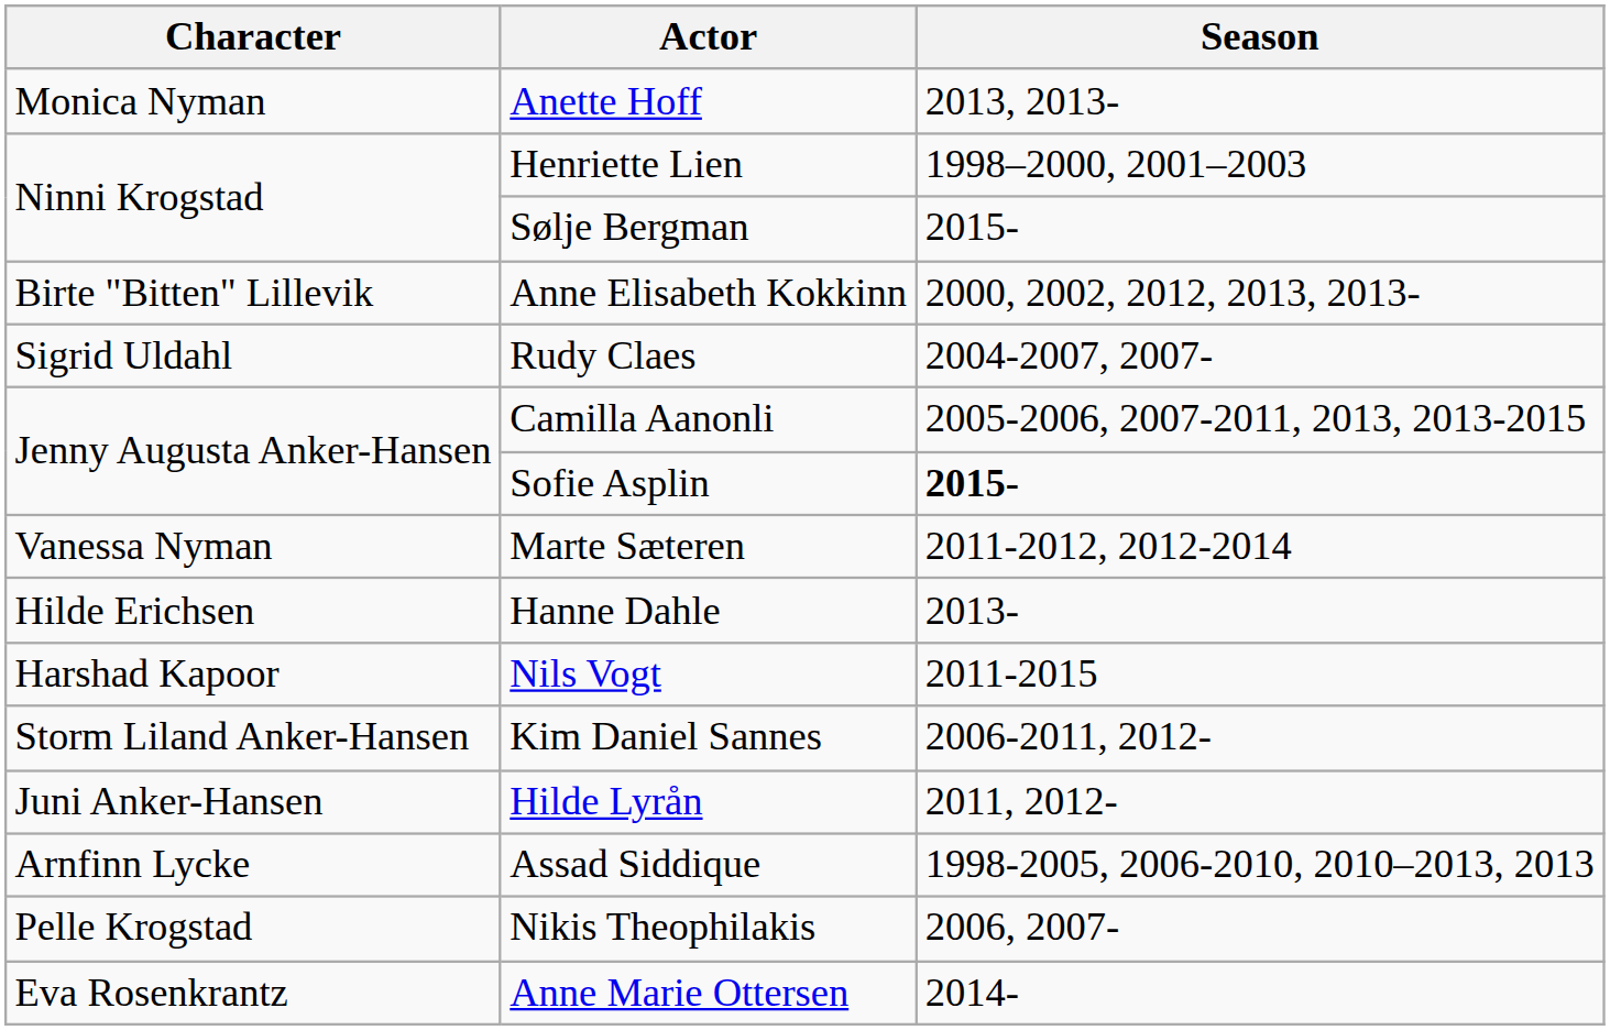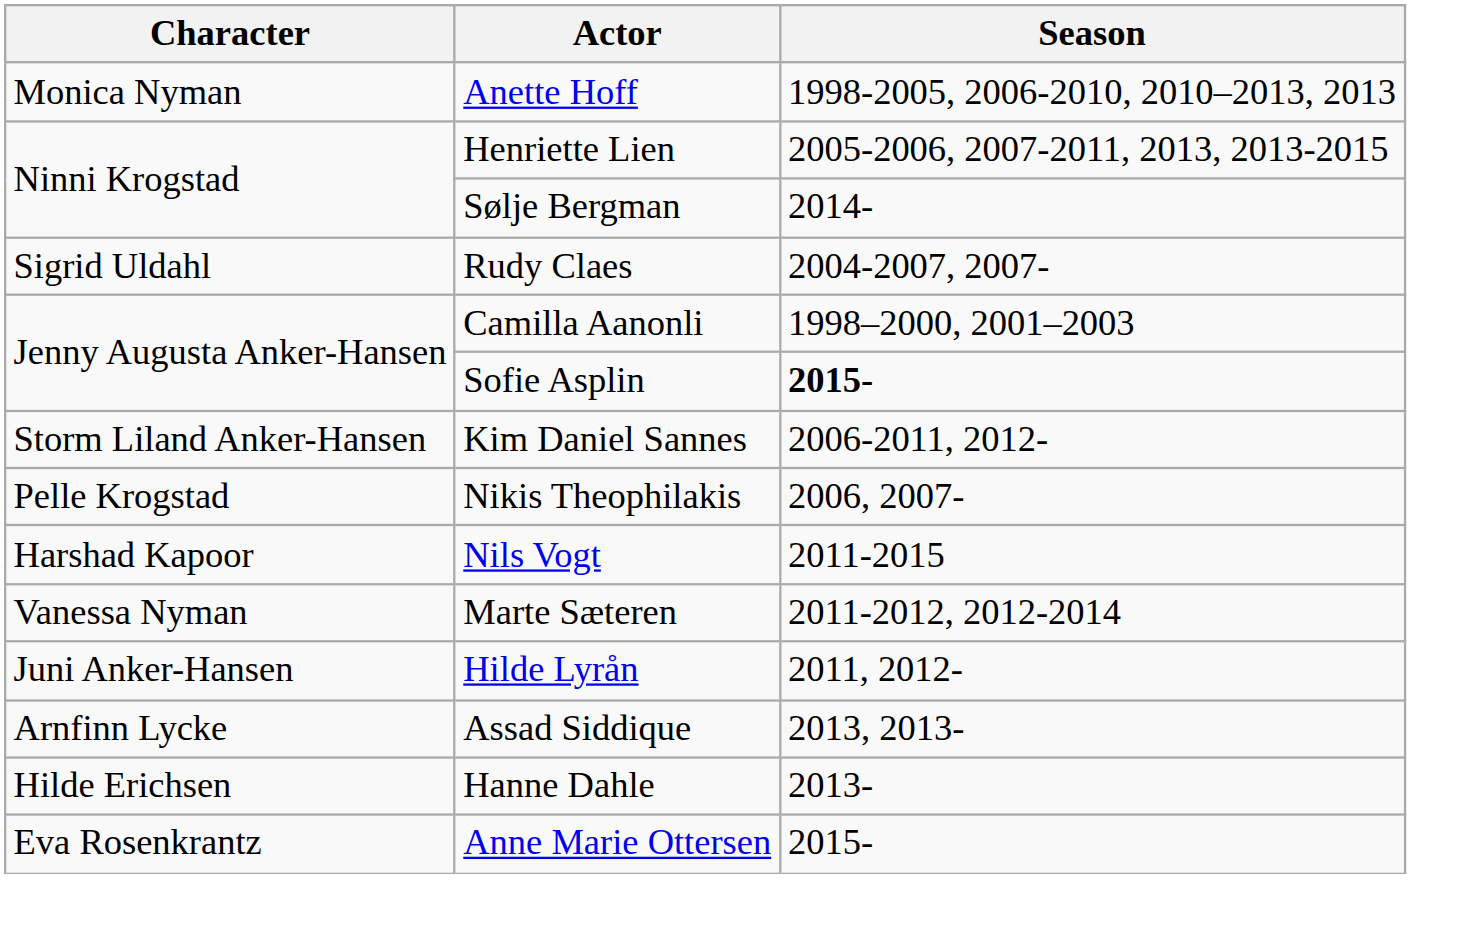 <table class="wikitable">
 <tr bgcolor="#CCCCCC">
 <th>Character</th>
 <th>Actor</th>
 <th>Season</th>
 </tr>
 <tr>
 <td>Monica Nyman</td>
 <td><a href='#'>Anette Hoff</a></td>
-<td>2013, 2013-</td>
+<td>1998-2005, 2006-2010, 2010–2013, 2013</td>
 </tr>
 <tr>
 <td rowspan="2">Ninni Krogstad</td>
 <td>Henriette Lien</td>
-<td>1998–2000, 2001–2003</td>
+<td>2005-2006, 2007-2011, 2013, 2013-2015</td>
 </tr>
 <tr>
 <td>Sølje Bergman</td>
-<td>2015-</td>
-</tr>
-<tr>
-<td>Birte "Bitten" Lillevik</td>
-<td>Anne Elisabeth Kokkinn</td>
-<td>2000, 2002, 2012, 2013, 2013-</td>
+<td>2014-</td>
 </tr>
 <tr>
 <td>Sigrid Uldahl</td>
 <td>Rudy Claes</td>
 <td>2004-2007, 2007-</td>
 </tr>
 <tr>
 <td rowspan="2">Jenny Augusta Anker-Hansen</td>
 <td>Camilla Aanonli</td>
-<td>2005-2006, 2007-2011, 2013, 2013-2015</td>
+<td>1998–2000, 2001–2003</td>
 </tr>
 <tr>
 <td>Sofie Asplin</td>
 <td><strong>2015-</strong></td>
 </tr>
 <tr>
-<td>Vanessa Nyman</td>
-<td>Marte Sæteren</td>
-<td>2011-2012, 2012-2014</td>
+<td>Storm Liland Anker-Hansen</td>
+<td>Kim Daniel Sannes</td>
+<td>2006-2011, 2012-</td>
 </tr>
 <tr>
-<td>Hilde Erichsen</td>
-<td>Hanne Dahle</td>
-<td>2013-</td>
+<td>Pelle Krogstad</td>
+<td>Nikis Theophilakis</td>
+<td>2006, 2007-</td>
 </tr>
 <tr>
 <td>Harshad Kapoor</td>
 <td><a href='#'>Nils Vogt</a></td>
 <td>2011-2015</td>
 </tr>
 <tr>
-<td>Storm Liland Anker-Hansen</td>
-<td>Kim Daniel Sannes</td>
-<td>2006-2011, 2012-</td>
+<td>Vanessa Nyman</td>
+<td>Marte Sæteren</td>
+<td>2011-2012, 2012-2014</td>
 </tr>
 <tr>
 <td>Juni Anker-Hansen</td>
 <td><a href='#'>Hilde Lyrån</a></td>
 <td>2011, 2012-</td>
 </tr>
 <tr>
 <td>Arnfinn Lycke</td>
 <td>Assad Siddique</td>
-<td>1998-2005, 2006-2010, 2010–2013, 2013</td>
+<td>2013, 2013-</td>
 </tr>
 <tr>
-<td>Pelle Krogstad</td>
-<td>Nikis Theophilakis</td>
-<td>2006, 2007-</td>
+<td>Hilde Erichsen</td>
+<td>Hanne Dahle</td>
+<td>2013-</td>
 </tr>
 <tr>
 <td>Eva Rosenkrantz</td>
 <td><a href='#'>Anne Marie Ottersen</a></td>
-<td>2014-</td>
+<td>2015-</td>
 </tr>
 </table>
